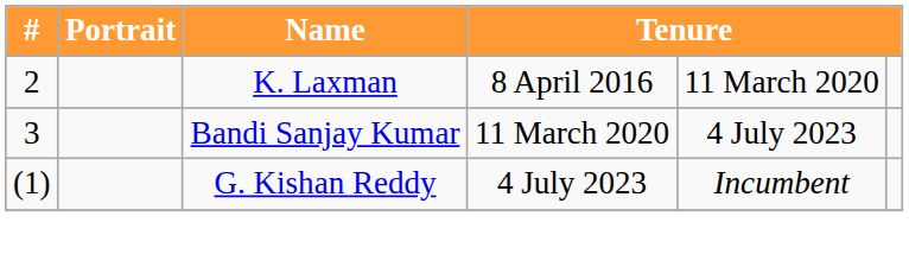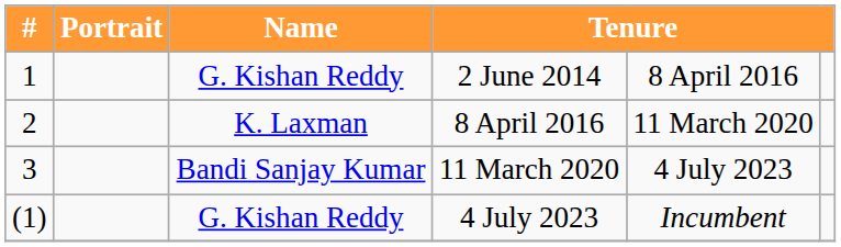 <table class="wikitable">
 <tr>
 <th style="background-color:#FF9933; color:white">#</th>
 <th style="background-color:#FF9933; color:white">Portrait</th>
 <th style="background-color:#FF9933; color:white">Name</th>
 <th colspan="3" style="background-color:#FF9933; color:white">Tenure</th>
+</tr>
+<tr style="text-align: center;">
+<td>1</td>
+<td></td>
+<td><a href='#'>G. Kishan Reddy</a></td>
+<td>2 June 2014</td>
+<td>8 April 2016</td>
+<td></td>
 </tr>
 <tr style="text-align: center;">
 <td>2</td>
 <td></td>
 <td><a href='#'>K. Laxman</a></td>
 <td>8 April 2016</td>
 <td>11 March 2020</td>
 <td></td>
 </tr>
 <tr style="text-align: center;">
 <td>3</td>
 <td></td>
 <td><a href='#'>Bandi Sanjay Kumar</a></td>
 <td>11 March 2020</td>
 <td>4 July 2023</td>
 <td></td>
 </tr>
 <tr style="text-align: center;">
 <td>(1)</td>
 <td></td>
 <td><a href='#'>G. Kishan Reddy</a></td>
 <td>4 July 2023</td>
 <td><em>Incumbent</em></td>
 <td></td>
 </tr>
 <tr style="text-align: center;">
 </tr>
 </table>
